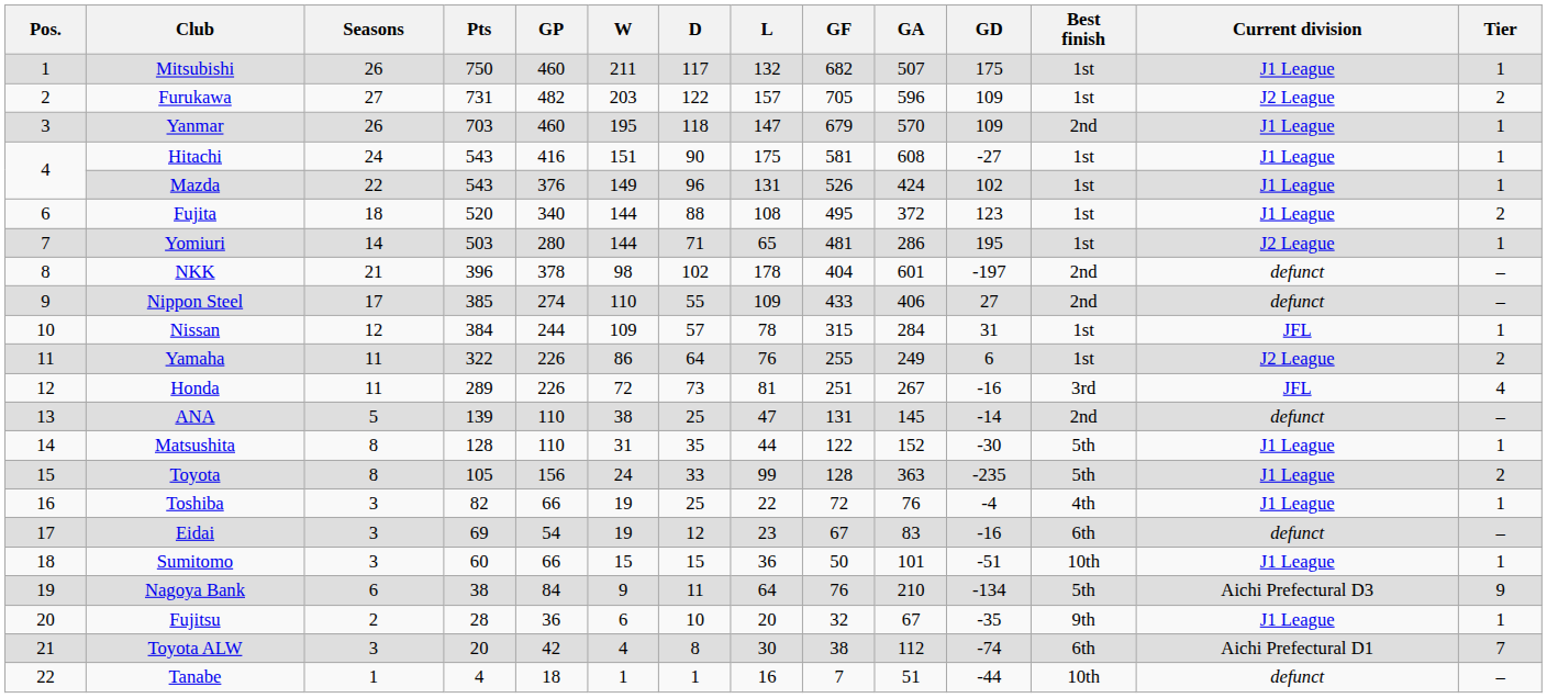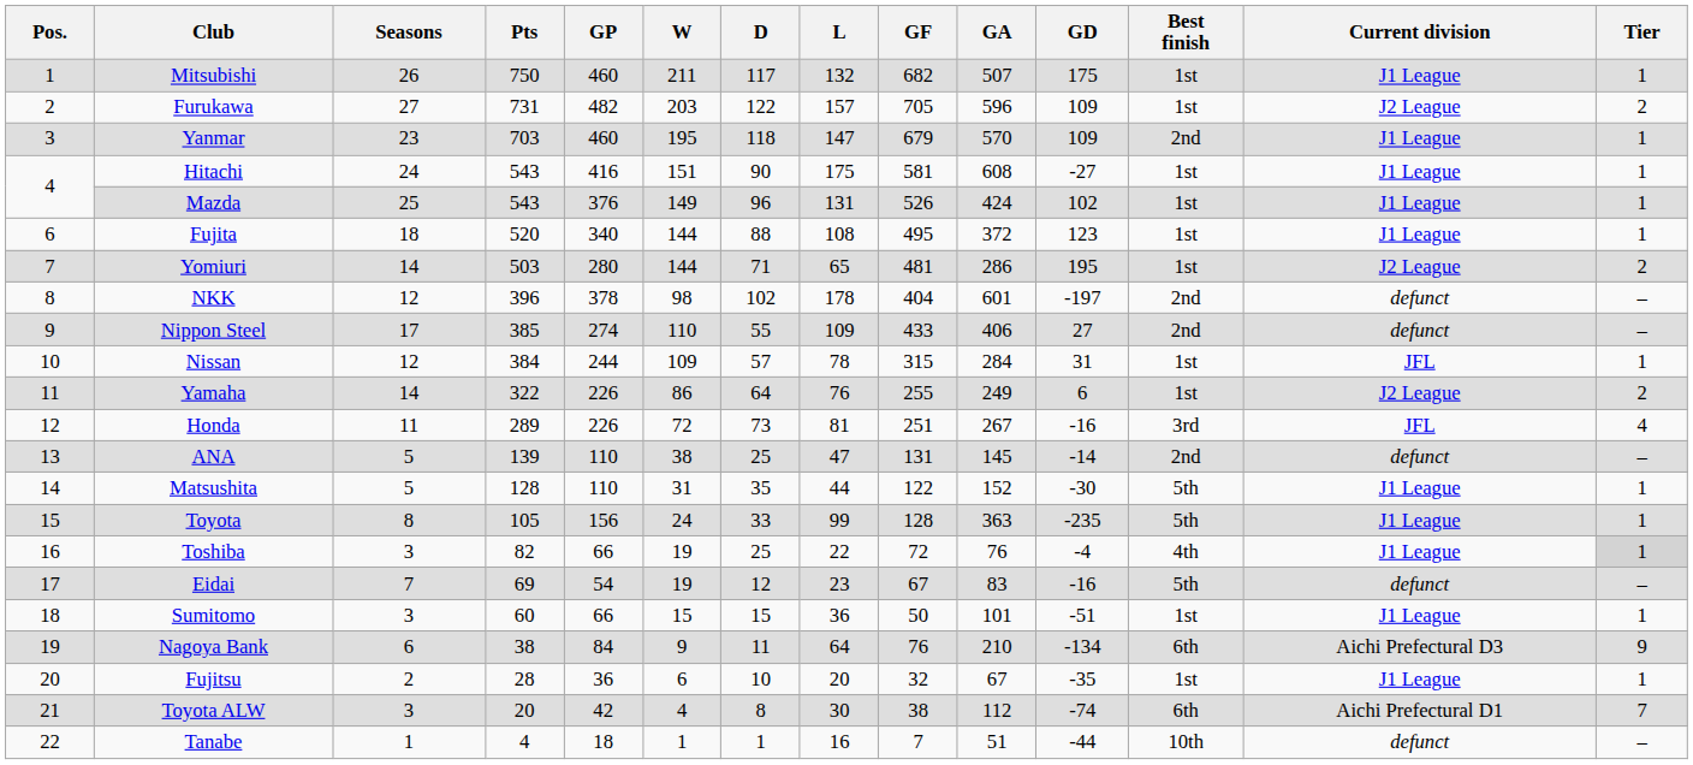 <table width="85%" class="wikitable sortable" style="text-align:center">
 <tr>
 <th>Pos.</th>
 <th>Club</th>
 <th>Seasons</th>
 <th>Pts</th>
 <th>GP</th>
 <th>W</th>
 <th>D</th>
 <th>L</th>
 <th>GF</th>
 <th>GA</th>
 <th>GD</th>
 <th>Best<br>finish</th>
 <th>Current division</th>
 <th>Tier</th>
 </tr>
 <tr style="background:#dedede;">
 <td>1</td>
 <td><a href='#'>Mitsubishi</a></td>
 <td>26</td>
 <td>750</td>
 <td>460</td>
 <td>211</td>
 <td>117</td>
 <td>132</td>
 <td>682</td>
 <td>507</td>
 <td>175</td>
 <td>1st</td>
 <td><a href='#'>J1 League</a></td>
 <td>1</td>
 </tr>
 <tr>
 <td>2</td>
 <td><a href='#'>Furukawa</a></td>
 <td>27</td>
 <td>731</td>
 <td>482</td>
 <td>203</td>
 <td>122</td>
 <td>157</td>
 <td>705</td>
 <td>596</td>
 <td>109</td>
 <td>1st</td>
 <td><a href='#'>J2 League</a></td>
 <td>2</td>
 </tr>
 <tr style="background:#dedede;">
 <td>3</td>
 <td><a href='#'>Yanmar</a></td>
-<td>26</td>
+<td>23</td>
 <td>703</td>
 <td>460</td>
 <td>195</td>
 <td>118</td>
 <td>147</td>
 <td>679</td>
 <td>570</td>
 <td>109</td>
 <td>2nd</td>
 <td><a href='#'>J1 League</a></td>
 <td>1</td>
 </tr>
 <tr>
 <td rowspan=2>4</td>
 <td><a href='#'>Hitachi</a></td>
 <td>24</td>
 <td>543</td>
 <td>416</td>
 <td>151</td>
 <td>90</td>
 <td>175</td>
 <td>581</td>
 <td>608</td>
 <td>-27</td>
 <td>1st</td>
 <td><a href='#'>J1 League</a></td>
 <td>1</td>
 </tr>
 <tr style="background:#dedede;">
 <td><a href='#'>Mazda</a></td>
-<td>22</td>
+<td>25</td>
 <td>543</td>
 <td>376</td>
 <td>149</td>
 <td>96</td>
 <td>131</td>
 <td>526</td>
 <td>424</td>
 <td>102</td>
 <td>1st</td>
 <td><a href='#'>J1 League</a></td>
 <td>1</td>
 </tr>
 <tr>
 <td>6</td>
 <td><a href='#'>Fujita</a></td>
 <td>18</td>
 <td>520</td>
 <td>340</td>
 <td>144</td>
 <td>88</td>
 <td>108</td>
 <td>495</td>
 <td>372</td>
 <td>123</td>
 <td>1st</td>
 <td><a href='#'>J1 League</a></td>
-<td>2</td>
+<td>1</td>
 </tr>
 <tr style="background:#dedede;">
 <td>7</td>
 <td><a href='#'>Yomiuri</a></td>
 <td>14</td>
 <td>503</td>
 <td>280</td>
 <td>144</td>
 <td>71</td>
 <td>65</td>
 <td>481</td>
 <td>286</td>
 <td>195</td>
 <td>1st</td>
 <td><a href='#'>J2 League</a></td>
-<td>1</td>
+<td>2</td>
 </tr>
 <tr>
 <td>8</td>
 <td><a href='#'>NKK</a></td>
-<td>21</td>
+<td>12</td>
 <td>396</td>
 <td>378</td>
 <td>98</td>
 <td>102</td>
 <td>178</td>
 <td>404</td>
 <td>601</td>
 <td>-197</td>
 <td>2nd</td>
 <td><em>defunct</em></td>
 <td>–</td>
 </tr>
 <tr style="background:#dedede;">
 <td>9</td>
 <td><a href='#'>Nippon Steel</a></td>
 <td>17</td>
 <td>385</td>
 <td>274</td>
 <td>110</td>
 <td>55</td>
 <td>109</td>
 <td>433</td>
 <td>406</td>
 <td>27</td>
 <td>2nd</td>
 <td><em>defunct</em></td>
 <td>–</td>
 </tr>
 <tr>
 <td>10</td>
 <td><a href='#'>Nissan</a></td>
 <td>12</td>
 <td>384</td>
 <td>244</td>
 <td>109</td>
 <td>57</td>
 <td>78</td>
 <td>315</td>
 <td>284</td>
 <td>31</td>
 <td>1st</td>
 <td><a href='#'>JFL</a></td>
 <td>1</td>
 </tr>
 <tr style="background:#dedede;">
 <td>11</td>
 <td><a href='#'>Yamaha</a></td>
-<td>11</td>
+<td>14</td>
 <td>322</td>
 <td>226</td>
 <td>86</td>
 <td>64</td>
 <td>76</td>
 <td>255</td>
 <td>249</td>
 <td>6</td>
 <td>1st</td>
 <td><a href='#'>J2 League</a></td>
 <td>2</td>
 </tr>
 <tr>
 <td>12</td>
 <td><a href='#'>Honda</a></td>
 <td>11</td>
 <td>289</td>
 <td>226</td>
 <td>72</td>
 <td>73</td>
 <td>81</td>
 <td>251</td>
 <td>267</td>
 <td>-16</td>
 <td>3rd</td>
 <td><a href='#'>JFL</a></td>
 <td>4</td>
 </tr>
 <tr style="background:#dedede;">
 <td>13</td>
 <td><a href='#'>ANA</a></td>
 <td>5</td>
 <td>139</td>
 <td>110</td>
 <td>38</td>
 <td>25</td>
 <td>47</td>
 <td>131</td>
 <td>145</td>
 <td>-14</td>
 <td>2nd</td>
 <td><em>defunct</em></td>
 <td>–</td>
 </tr>
 <tr>
 <td>14</td>
 <td><a href='#'>Matsushita</a></td>
-<td>8</td>
+<td>5</td>
 <td>128</td>
 <td>110</td>
 <td>31</td>
 <td>35</td>
 <td>44</td>
 <td>122</td>
 <td>152</td>
 <td>-30</td>
 <td>5th</td>
 <td><a href='#'>J1 League</a></td>
 <td>1</td>
 </tr>
 <tr style="background:#dedede;">
 <td>15</td>
 <td><a href='#'>Toyota</a></td>
 <td>8</td>
 <td>105</td>
 <td>156</td>
 <td>24</td>
 <td>33</td>
 <td>99</td>
 <td>128</td>
 <td>363</td>
 <td>-235</td>
 <td>5th</td>
 <td><a href='#'>J1 League</a></td>
-<td>2</td>
+<td>1</td>
 </tr>
 <tr>
 <td>16</td>
 <td><a href='#'>Toshiba</a></td>
 <td>3</td>
 <td>82</td>
 <td>66</td>
 <td>19</td>
 <td>25</td>
 <td>22</td>
 <td>72</td>
 <td>76</td>
 <td>-4</td>
 <td>4th</td>
 <td><a href='#'>J1 League</a></td>
-<td>1</td>
+<td style="background: lightgrey;">1</td>
 </tr>
 <tr style="background:#dedede;">
 <td>17</td>
 <td><a href='#'>Eidai</a></td>
-<td>3</td>
+<td>7</td>
 <td>69</td>
 <td>54</td>
 <td>19</td>
 <td>12</td>
 <td>23</td>
 <td>67</td>
 <td>83</td>
 <td>-16</td>
-<td>6th</td>
+<td>5th</td>
 <td><em>defunct</em></td>
 <td>–</td>
 </tr>
 <tr>
 <td>18</td>
 <td><a href='#'>Sumitomo</a></td>
 <td>3</td>
 <td>60</td>
 <td>66</td>
 <td>15</td>
 <td>15</td>
 <td>36</td>
 <td>50</td>
 <td>101</td>
 <td>-51</td>
-<td>10th</td>
+<td>1st</td>
 <td><a href='#'>J1 League</a></td>
 <td>1</td>
 </tr>
 <tr style="background:#dedede;">
 <td>19</td>
 <td><a href='#'>Nagoya Bank</a></td>
 <td>6</td>
 <td>38</td>
 <td>84</td>
 <td>9</td>
 <td>11</td>
 <td>64</td>
 <td>76</td>
 <td>210</td>
 <td>-134</td>
-<td>5th</td>
+<td>6th</td>
 <td>Aichi Prefectural D3</td>
 <td>9</td>
 </tr>
 <tr>
 <td>20</td>
 <td><a href='#'>Fujitsu</a></td>
 <td>2</td>
 <td>28</td>
 <td>36</td>
 <td>6</td>
 <td>10</td>
 <td>20</td>
 <td>32</td>
 <td>67</td>
 <td>-35</td>
-<td>9th</td>
+<td>1st</td>
 <td><a href='#'>J1 League</a></td>
 <td>1</td>
 </tr>
 <tr style="background:#dedede;">
 <td>21</td>
 <td><a href='#'>Toyota ALW</a></td>
 <td>3</td>
 <td>20</td>
 <td>42</td>
 <td>4</td>
 <td>8</td>
 <td>30</td>
 <td>38</td>
 <td>112</td>
 <td>-74</td>
 <td>6th</td>
 <td>Aichi Prefectural D1</td>
 <td>7</td>
 </tr>
 <tr>
 <td>22</td>
 <td><a href='#'>Tanabe</a></td>
 <td>1</td>
 <td>4</td>
 <td>18</td>
 <td>1</td>
 <td>1</td>
 <td>16</td>
 <td>7</td>
 <td>51</td>
 <td>-44</td>
 <td>10th</td>
 <td><em>defunct</em></td>
 <td>–</td>
 </tr>
 </table>
